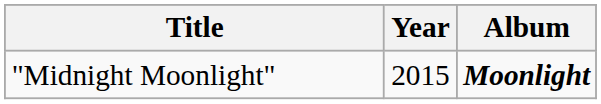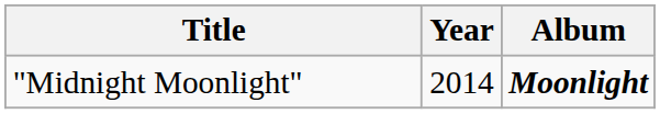 <table class="wikitable">
 <tr>
 <th width="200">Title</th>
 <th width="10">Year</th>
 <th scope="col">Album</th>
 </tr>
 <tr>
 <td>"Midnight Moonlight"</td>
-<td>2015</td>
+<td>2014</td>
 <td><strong><em>Moonlight</em></strong></td>
 </tr>
 </table>
